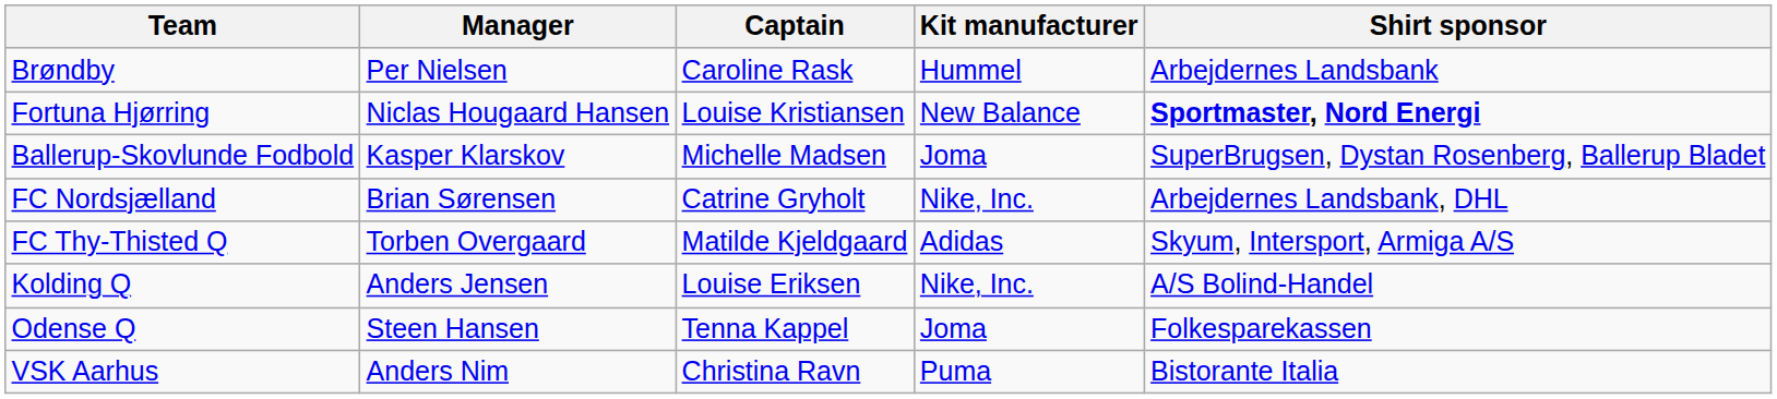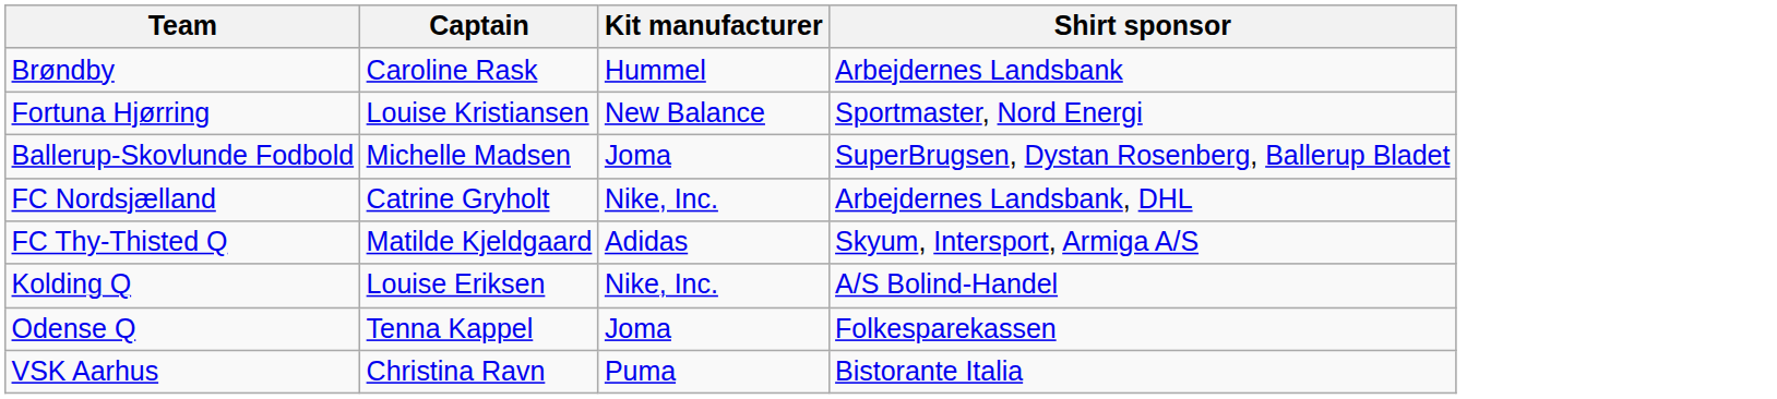 <table class="wikitable sortable" style="text-align:left;">
 <tr>
 <th>Team</th>
-<th>Manager</th>
 <th>Captain</th>
 <th>Kit manufacturer</th>
 <th>Shirt sponsor</th>
 </tr>
 <tr>
 <td><a href='#'>Brøndby</a></td>
-<td> <a href='#'>Per Nielsen</a></td>
 <td> <a href='#'>Caroline Rask</a></td>
 <td><a href='#'>Hummel</a></td>
 <td><a href='#'>Arbejdernes Landsbank</a></td>
 </tr>
 <tr>
 <td><a href='#'>Fortuna Hjørring</a></td>
-<td> <a href='#'>Niclas Hougaard Hansen</a></td>
 <td> <a href='#'>Louise Kristiansen</a></td>
 <td><a href='#'>New Balance</a></td>
-<td><strong><a href='#'>Sportmaster</a>, <a href='#'>Nord Energi</a></strong></td>
+<td><a href='#'>Sportmaster</a>, <a href='#'>Nord Energi</a></td>
 </tr>
 <tr>
 <td><a href='#'>Ballerup-Skovlunde Fodbold</a></td>
-<td> <a href='#'>Kasper Klarskov</a></td>
 <td> <a href='#'>Michelle Madsen</a></td>
 <td><a href='#'>Joma</a></td>
 <td><a href='#'>SuperBrugsen</a>, <a href='#'>Dystan Rosenberg</a>, <a href='#'>Ballerup Bladet</a></td>
 </tr>
 <tr>
 <td><a href='#'>FC Nordsjælland</a></td>
-<td> <a href='#'>Brian Sørensen</a></td>
 <td> <a href='#'>Catrine Gryholt</a></td>
 <td><a href='#'>Nike, Inc.</a></td>
 <td><a href='#'>Arbejdernes Landsbank</a>, <a href='#'>DHL</a></td>
 </tr>
 <tr>
 <td><a href='#'>FC Thy-Thisted Q</a></td>
-<td> <a href='#'>Torben Overgaard</a></td>
 <td> <a href='#'>Matilde Kjeldgaard</a></td>
 <td><a href='#'>Adidas</a></td>
 <td><a href='#'>Skyum</a>, <a href='#'>Intersport</a>, <a href='#'>Armiga A/S</a></td>
 </tr>
 <tr>
 <td><a href='#'>Kolding Q</a></td>
-<td> <a href='#'>Anders Jensen</a></td>
 <td> <a href='#'>Louise Eriksen</a></td>
 <td><a href='#'>Nike, Inc.</a></td>
 <td><a href='#'>A/S Bolind-Handel</a></td>
 </tr>
 <tr>
 <td><a href='#'>Odense Q</a></td>
-<td> <a href='#'>Steen Hansen</a></td>
 <td> <a href='#'>Tenna Kappel</a></td>
 <td><a href='#'>Joma</a></td>
 <td><a href='#'>Folkesparekassen</a></td>
 </tr>
 <tr>
 <td><a href='#'>VSK Aarhus</a></td>
-<td> <a href='#'>Anders Nim</a></td>
 <td> <a href='#'>Christina Ravn</a></td>
 <td><a href='#'>Puma</a></td>
 <td><a href='#'>Bistorante Italia</a></td>
 </tr>
 </table>
